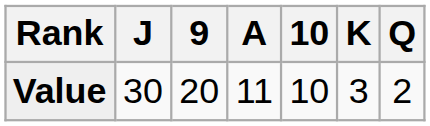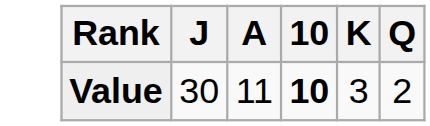 <table class="wikitable" align="right">
 <tr>
 <th>Rank</th>
 <th>J</th>
-<th>9</th>
 <th>A</th>
 <th>10</th>
 <th>K</th>
 <th>Q</th>
 </tr>
 <tr align="center">
 <td style="background:#efefef;"><strong>Value</strong></td>
 <td>30</td>
-<td>20</td>
 <td>11</td>
-<td>10</td>
+<td><strong>10</strong></td>
 <td>3</td>
 <td>2</td>
 </tr>
 </table>
